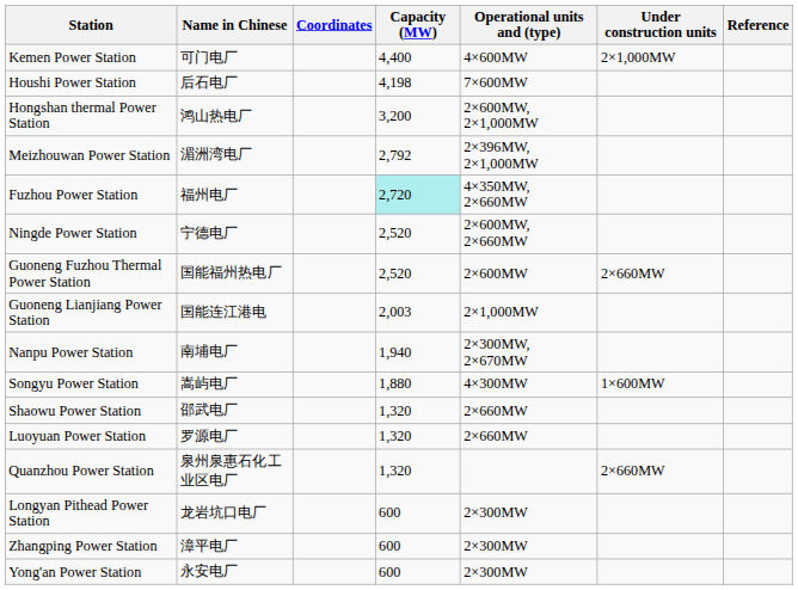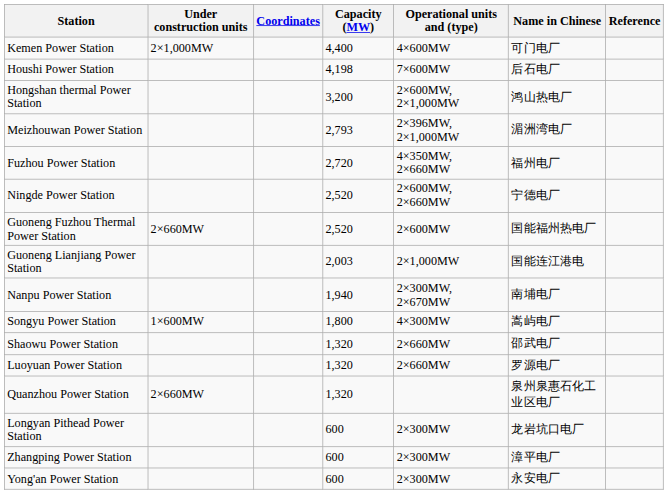 <table class="wikitable sortable">
 <tr>
 <th>Station</th>
-<th>Name in Chinese</th>
+<th>Under construction units</th>
 <th><a href='#'>Coordinates</a></th>
 <th>Capacity (<a href='#'>MW</a>)</th>
 <th>Operational units and (type)</th>
-<th>Under construction units</th>
+<th>Name in Chinese</th>
 <th>Reference</th>
 </tr>
 <tr>
 <td>Kemen Power Station</td>
-<td>可门电厂</td>
+<td>2×1,000MW</td>
 <td></td>
 <td>4,400</td>
 <td>4×600MW</td>
-<td>2×1,000MW</td>
+<td>可门电厂</td>
 <td></td>
 </tr>
 <tr>
 <td>Houshi Power Station</td>
-<td>后石电厂</td>
+<td></td>
 <td></td>
 <td>4,198</td>
 <td>7×600MW</td>
-<td></td>
+<td>后石电厂</td>
 <td></td>
 </tr>
 <tr>
 <td>Hongshan thermal Power Station</td>
-<td>鸿山热电厂</td>
+<td></td>
 <td></td>
 <td>3,200</td>
 <td>2×600MW, 2×1,000MW</td>
-<td></td>
+<td>鸿山热电厂</td>
 <td></td>
 </tr>
 <tr>
 <td>Meizhouwan Power Station</td>
+<td></td>
+<td></td>
+<td>2,793</td>
+<td>2×396MW, 2×1,000MW</td>
 <td>湄洲湾电厂</td>
-<td></td>
-<td>2,792</td>
-<td>2×396MW, 2×1,000MW</td>
-<td></td>
 <td></td>
 </tr>
 <tr>
 <td>Fuzhou Power Station</td>
+<td></td>
+<td></td>
+<td>2,720</td>
+<td>4×350MW, 2×660MW</td>
 <td>福州电厂</td>
-<td></td>
-<td style="background: paleturquoise;">2,720</td>
-<td>4×350MW, 2×660MW</td>
-<td></td>
 <td></td>
 </tr>
 <tr>
 <td>Ningde Power Station</td>
-<td>宁德电厂</td>
+<td></td>
 <td></td>
 <td>2,520</td>
 <td>2×600MW, 2×660MW</td>
-<td></td>
+<td>宁德电厂</td>
 <td></td>
 </tr>
 <tr>
 <td>Guoneng Fuzhou Thermal Power Station</td>
-<td>国能福州热电厂</td>
+<td>2×660MW</td>
 <td></td>
 <td>2,520</td>
 <td>2×600MW</td>
-<td>2×660MW</td>
+<td>国能福州热电厂</td>
 <td></td>
 </tr>
 <tr>
 <td>Guoneng Lianjiang Power Station</td>
-<td>国能连江港电</td>
+<td></td>
 <td></td>
 <td>2,003</td>
 <td>2×1,000MW</td>
-<td></td>
+<td>国能连江港电</td>
 <td></td>
 </tr>
 <tr>
 <td>Nanpu Power Station</td>
-<td>南埔电厂</td>
+<td></td>
 <td></td>
 <td>1,940</td>
 <td>2×300MW, 2×670MW</td>
-<td></td>
+<td>南埔电厂</td>
 <td></td>
 </tr>
 <tr>
 <td>Songyu Power Station</td>
+<td>1×600MW</td>
+<td></td>
+<td>1,800</td>
+<td>4×300MW</td>
 <td>嵩屿电厂</td>
-<td></td>
-<td>1,880</td>
-<td>4×300MW</td>
-<td>1×600MW</td>
 <td></td>
 </tr>
 <tr>
 <td>Shaowu Power Station</td>
-<td>邵武电厂</td>
+<td></td>
 <td></td>
 <td>1,320</td>
 <td>2×660MW</td>
-<td></td>
+<td>邵武电厂</td>
 <td></td>
 </tr>
 <tr>
 <td>Luoyuan Power Station</td>
-<td>罗源电厂</td>
+<td></td>
 <td></td>
 <td>1,320</td>
 <td>2×660MW</td>
-<td></td>
+<td>罗源电厂</td>
 <td></td>
 </tr>
 <tr>
 <td>Quanzhou Power Station</td>
-<td>泉州泉惠石化工业区电厂</td>
+<td>2×660MW</td>
 <td></td>
 <td>1,320</td>
 <td></td>
-<td>2×660MW</td>
+<td>泉州泉惠石化工业区电厂</td>
 <td></td>
 </tr>
 <tr>
 <td>Longyan Pithead Power Station</td>
-<td>龙岩坑口电厂</td>
+<td></td>
 <td></td>
 <td>600</td>
 <td>2×300MW</td>
-<td></td>
+<td>龙岩坑口电厂</td>
 <td></td>
 </tr>
 <tr>
 <td>Zhangping Power Station</td>
-<td>漳平电厂</td>
+<td></td>
 <td></td>
 <td>600</td>
 <td>2×300MW</td>
-<td></td>
+<td>漳平电厂</td>
 <td></td>
 </tr>
 <tr>
 <td>Yong'an Power Station</td>
-<td>永安电厂</td>
+<td></td>
 <td></td>
 <td>600</td>
 <td>2×300MW</td>
-<td></td>
+<td>永安电厂</td>
 <td></td>
 </tr>
 </table>
